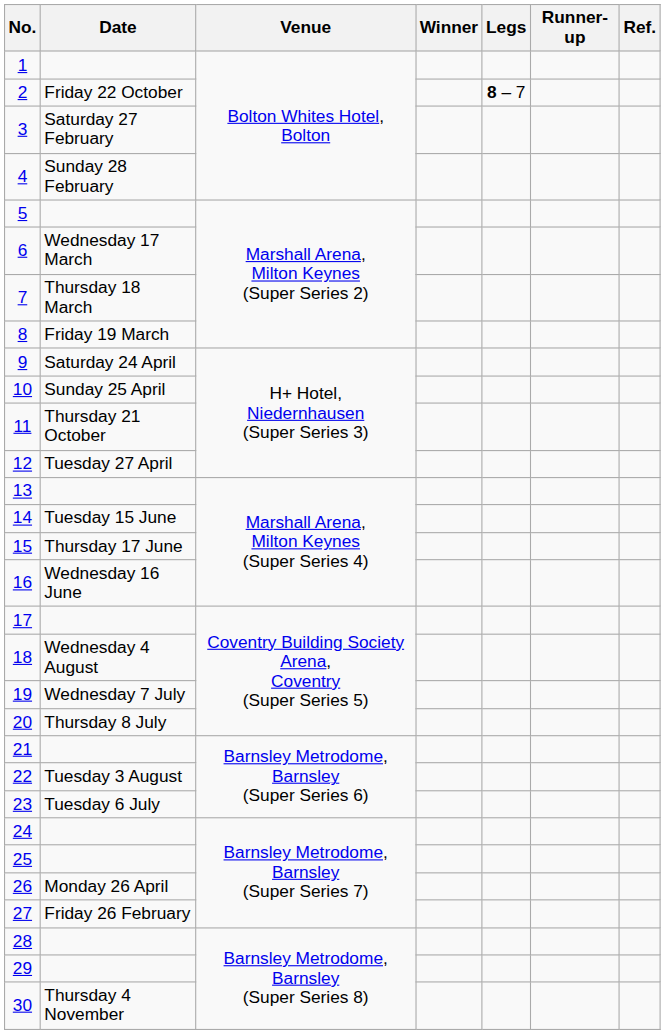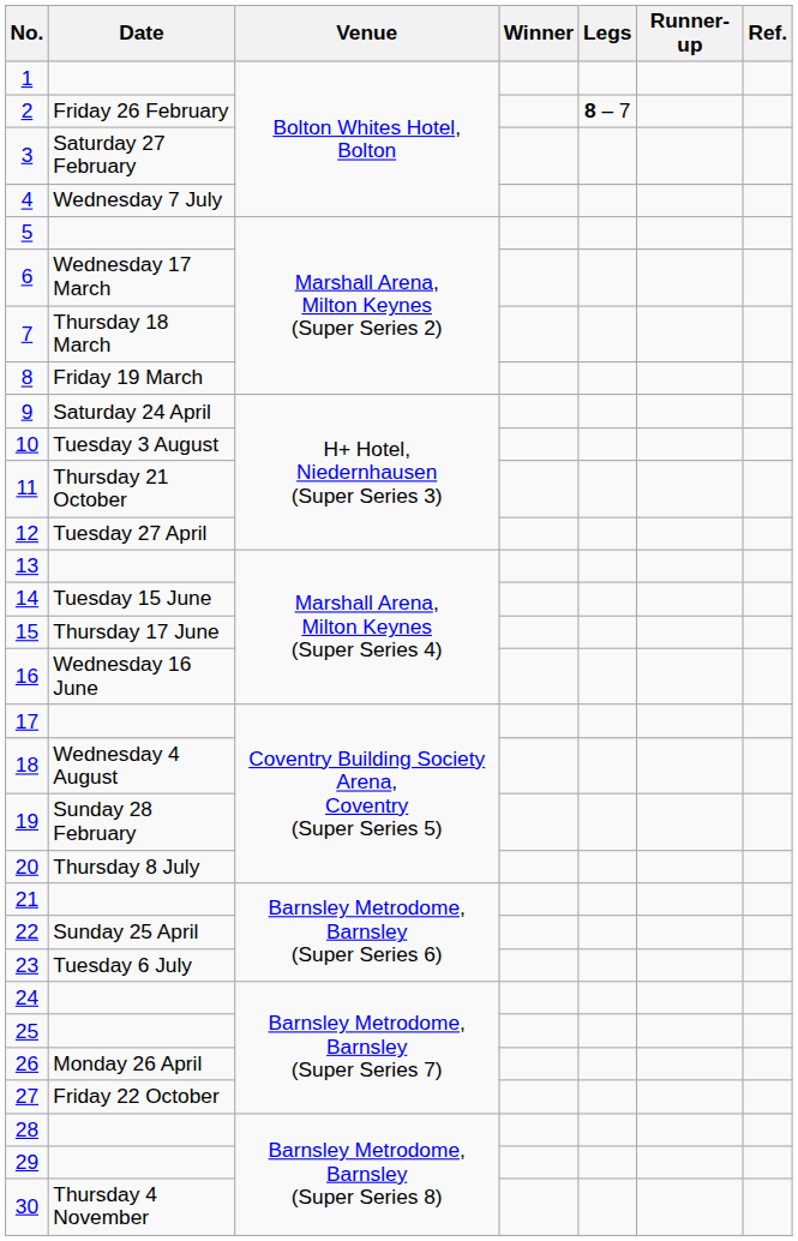 <table class="wikitable">
 <tr>
 <th>No.</th>
 <th>Date</th>
 <th>Venue</th>
 <th>Winner</th>
 <th>Legs</th>
 <th>Runner-up</th>
 <th>Ref.</th>
 </tr>
 <tr>
 <td align=center><a href='#'>1</a></td>
 <td align=left></td>
 <td align="center" rowspan="4"><a href='#'>Bolton Whites Hotel</a>,<br>  <a href='#'>Bolton</a><br></td>
 <td align="right"></td>
 <td align="center"></td>
 <td></td>
 <td align="center"></td>
 </tr>
 <tr>
 <td align=center><a href='#'>2</a></td>
-<td align=left>Friday 22 October</td>
+<td align=left>Friday 26 February</td>
 <td align="right"></td>
 <td align="center"><strong>8</strong> – 7</td>
 <td></td>
 <td align="center"></td>
 </tr>
 <tr>
 <td align=center><a href='#'>3</a></td>
 <td align=left>Saturday 27 February</td>
 <td align="right"></td>
 <td align="center"></td>
 <td></td>
 <td align="center"></td>
 </tr>
 <tr>
 <td align=center><a href='#'>4</a></td>
-<td align=left>Sunday 28 February</td>
+<td align=left>Wednesday 7 July</td>
 <td align="right"></td>
 <td align="center"></td>
 <td></td>
 <td align="center"></td>
 </tr>
 <tr>
 <td align=center><a href='#'>5</a></td>
 <td align=left></td>
 <td align="center"  rowspan="4"><a href='#'>Marshall Arena</a>,<br>  <a href='#'>Milton Keynes</a><br>(Super Series 2)</td>
 <td align="right"></td>
 <td align="center"></td>
 <td></td>
 <td align="center"></td>
 </tr>
 <tr>
 <td align=center><a href='#'>6</a></td>
 <td align=left>Wednesday 17 March</td>
 <td align="right"></td>
 <td align="center"></td>
 <td></td>
 <td align="center"></td>
 </tr>
 <tr>
 <td align=center><a href='#'>7</a></td>
 <td align=left>Thursday 18 March</td>
 <td align="right"></td>
 <td align="center"></td>
 <td></td>
 <td align="center"></td>
 </tr>
 <tr>
 <td align=center><a href='#'>8</a></td>
 <td align=left>Friday 19 March</td>
 <td align="right"></td>
 <td align="center"></td>
 <td></td>
 <td align="center"></td>
 </tr>
 <tr>
 <td align=center><a href='#'>9</a></td>
 <td align=left>Saturday 24 April</td>
 <td align="center"  rowspan="4">H+ Hotel,<br>  <a href='#'>Niedernhausen</a><br>(Super Series 3)</td>
 <td align="right"></td>
 <td align="center"></td>
 <td></td>
 <td align="center"></td>
 </tr>
 <tr>
 <td align=center><a href='#'>10</a></td>
-<td align=left>Sunday 25 April</td>
+<td align=left>Tuesday 3 August</td>
 <td align="right"></td>
 <td align="center"></td>
 <td></td>
 <td align="center"></td>
 </tr>
 <tr>
 <td align=center><a href='#'>11</a></td>
 <td align=left>Thursday 21 October</td>
 <td align="right"></td>
 <td align="center"></td>
 <td></td>
 <td align="center"></td>
 </tr>
 <tr>
 <td align=center><a href='#'>12</a></td>
 <td align=left>Tuesday 27 April</td>
 <td align="right"></td>
 <td align="center"></td>
 <td></td>
 <td align="center"></td>
 </tr>
 <tr>
 <td align=center><a href='#'>13</a></td>
 <td align=left></td>
 <td align="center"  rowspan="4"><a href='#'>Marshall Arena</a>,<br>  <a href='#'>Milton Keynes</a><br>(Super Series 4)</td>
 <td align="right"></td>
 <td align="center"></td>
 <td></td>
 <td align="center"></td>
 </tr>
 <tr>
 <td align=center><a href='#'>14</a></td>
 <td align=left>Tuesday 15 June</td>
 <td align="right"></td>
 <td align="center"></td>
 <td></td>
 <td align="center"></td>
 </tr>
 <tr>
 <td align=center><a href='#'>15</a></td>
 <td align=left>Thursday 17 June</td>
 <td align="right"></td>
 <td align="center"></td>
 <td></td>
 <td align="center"></td>
 </tr>
 <tr>
 <td align=center><a href='#'>16</a></td>
 <td align=left>Wednesday 16 June</td>
 <td align="right"></td>
 <td align="center"></td>
 <td></td>
 <td align="center"></td>
 </tr>
 <tr>
 <td align=center><a href='#'>17</a></td>
 <td align=left></td>
 <td align="center" rowspan="4"><a href='#'>Coventry Building Society Arena</a>,<br>  <a href='#'>Coventry</a><br>(Super Series 5)</td>
 <td align="right"></td>
 <td align="center"></td>
 <td></td>
 <td align="center"></td>
 </tr>
 <tr>
 <td align=center><a href='#'>18</a></td>
 <td align=left>Wednesday 4 August</td>
 <td align="right"></td>
 <td align="center"></td>
 <td></td>
 <td align="center"></td>
 </tr>
 <tr>
 <td align=center><a href='#'>19</a></td>
-<td align=left>Wednesday 7 July</td>
+<td align=left>Sunday 28 February</td>
 <td align="right"></td>
 <td align="center"></td>
 <td></td>
 <td align="center"></td>
 </tr>
 <tr>
 <td align=center><a href='#'>20</a></td>
 <td align=left>Thursday 8 July</td>
 <td align="right"></td>
 <td align="center"></td>
 <td></td>
 <td align="center"></td>
 </tr>
 <tr>
 <td align=center><a href='#'>21</a></td>
 <td align=left></td>
 <td align="center" rowspan="3"><a href='#'>Barnsley Metrodome</a>,<br>  <a href='#'>Barnsley</a><br>(Super Series 6)</td>
 <td align="right"></td>
 <td align="center"></td>
 <td></td>
 <td align="center"></td>
 </tr>
 <tr>
 <td align=center><a href='#'>22</a></td>
-<td align=left>Tuesday 3 August</td>
+<td align=left>Sunday 25 April</td>
 <td align="right"></td>
 <td align="center"></td>
 <td></td>
 <td align="center"></td>
 </tr>
 <tr>
 <td align=center><a href='#'>23</a></td>
 <td align=left>Tuesday 6 July</td>
 <td align="right"></td>
 <td align="center"></td>
 <td></td>
 <td align="center"></td>
 </tr>
 <tr>
 <td align=center><a href='#'>24</a></td>
 <td align=left></td>
 <td align="center" rowspan="4"><a href='#'>Barnsley Metrodome</a>,<br>  <a href='#'>Barnsley</a><br>(Super Series 7)</td>
 <td align="right"></td>
 <td align="center"></td>
 <td></td>
 <td align="center"></td>
 </tr>
 <tr>
 <td align=center><a href='#'>25</a></td>
 <td align=left></td>
 <td align="right"></td>
 <td align="center"></td>
 <td></td>
 <td align="center"></td>
 </tr>
 <tr>
 <td align=center><a href='#'>26</a></td>
 <td align=left>Monday 26 April</td>
 <td align="right"></td>
 <td align="center"></td>
 <td></td>
 <td align="center"></td>
 </tr>
 <tr>
 <td align=center><a href='#'>27</a></td>
-<td align=left>Friday 26 February</td>
+<td align=left>Friday 22 October</td>
 <td align="right"></td>
 <td align="center"></td>
 <td></td>
 <td align="center"></td>
 </tr>
 <tr>
 <td align=center><a href='#'>28</a></td>
 <td align=left></td>
 <td align="center" rowspan="3"><a href='#'>Barnsley Metrodome</a>,<br>  <a href='#'>Barnsley</a><br>(Super Series 8)</td>
 <td align="right"></td>
 <td align="center"></td>
 <td></td>
 <td align="center"></td>
 </tr>
 <tr>
 <td align=center><a href='#'>29</a></td>
 <td align=left></td>
 <td align="right"></td>
 <td align="center"></td>
 <td></td>
 <td align="center"></td>
 </tr>
 <tr>
 <td align=center><a href='#'>30</a></td>
 <td align=left>Thursday 4 November</td>
 <td align="right"></td>
 <td align="center"></td>
 <td></td>
 <td align="center"></td>
 </tr>
 </table>
